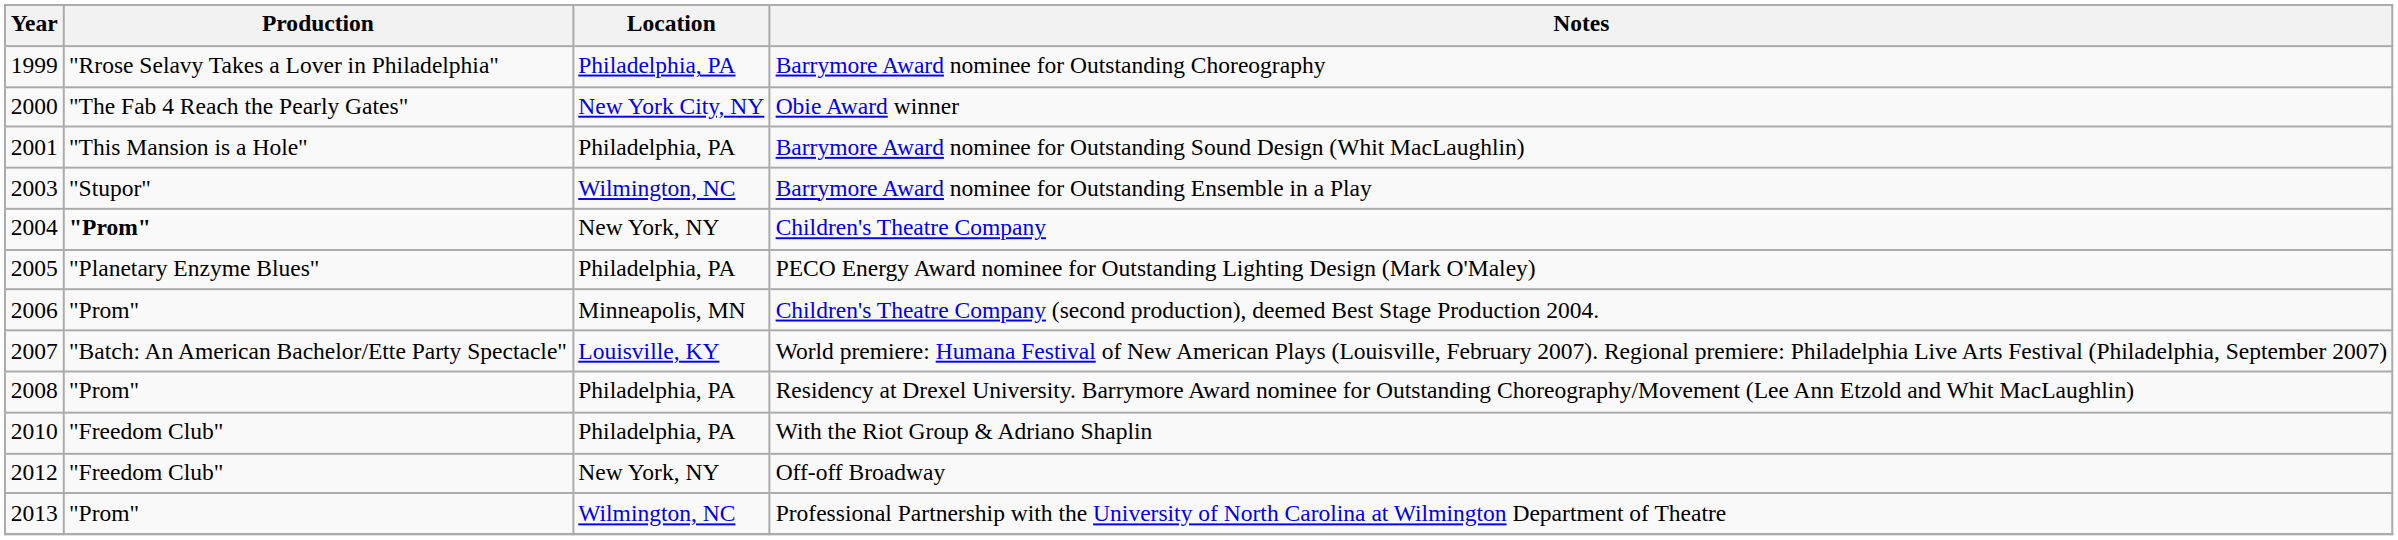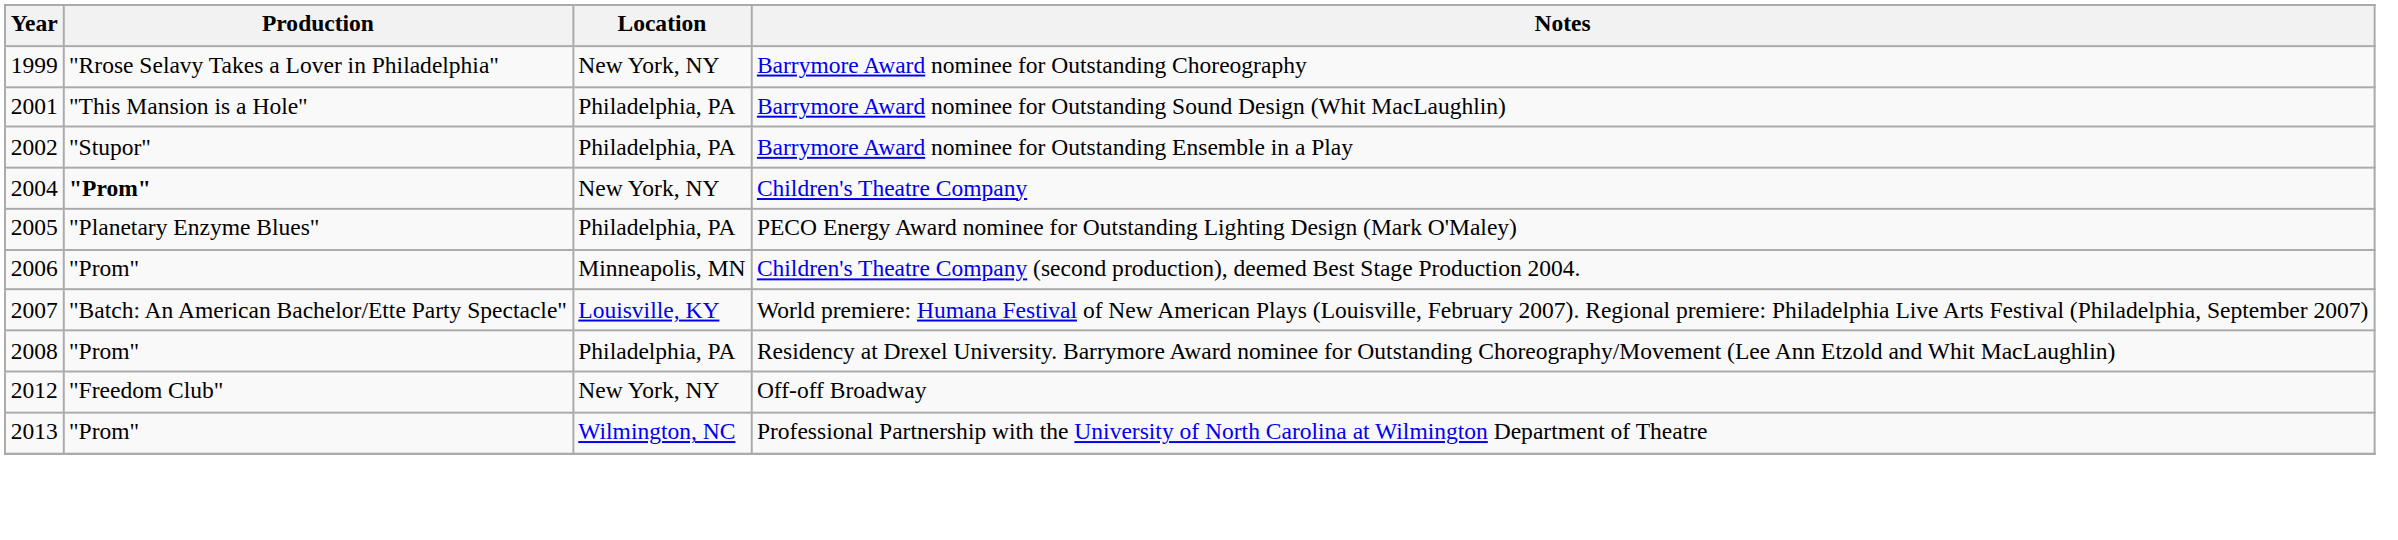 <table class="sortable wikitable" style="font-size:9pt">
 <tr>
 <th>Year</th>
 <th>Production</th>
 <th>Location</th>
 <th>Notes</th>
 </tr>
 <tr>
 <td>1999</td>
 <td>"Rrose Selavy Takes a Lover in Philadelphia"</td>
-<td><a href='#'>Philadelphia, PA</a></td>
+<td>New York, NY</td>
 <td><a href='#'>Barrymore Award</a> nominee for Outstanding Choreography</td>
-</tr>
-<tr>
-<td>2000</td>
-<td>"The Fab 4 Reach the Pearly Gates"</td>
-<td><a href='#'>New York City, NY</a></td>
-<td><a href='#'>Obie Award</a> winner</td>
 </tr>
 <tr>
 <td>2001</td>
 <td>"This Mansion is a Hole"</td>
 <td>Philadelphia, PA</td>
 <td><a href='#'>Barrymore Award</a> nominee for Outstanding Sound Design (Whit MacLaughlin)</td>
 </tr>
 <tr>
-<td>2003</td>
+<td>2002</td>
 <td>"Stupor"</td>
-<td><a href='#'>Wilmington, NC</a></td>
+<td>Philadelphia, PA</td>
 <td><a href='#'>Barrymore Award</a> nominee for Outstanding Ensemble in a Play</td>
 </tr>
 <tr>
 <td>2004</td>
 <td><strong>"Prom"</strong></td>
 <td>New York, NY</td>
 <td><a href='#'>Children's Theatre Company</a></td>
 </tr>
 <tr>
 <td>2005</td>
 <td>"Planetary Enzyme Blues"</td>
 <td>Philadelphia, PA</td>
 <td>PECO Energy Award nominee for Outstanding Lighting Design (Mark O'Maley)</td>
 </tr>
 <tr>
 <td>2006</td>
 <td>"Prom"</td>
 <td>Minneapolis, MN</td>
 <td><a href='#'>Children's Theatre Company</a> (second production), deemed Best Stage Production 2004.</td>
 </tr>
 <tr>
 <td>2007</td>
 <td>"Batch: An American Bachelor/Ette Party Spectacle"</td>
 <td><a href='#'>Louisville, KY</a></td>
 <td>World premiere: <a href='#'>Humana Festival</a> of New American Plays (Louisville, February 2007). Regional premiere: Philadelphia Live Arts Festival (Philadelphia, September 2007)</td>
 </tr>
 <tr>
 <td>2008</td>
 <td>"Prom"</td>
 <td>Philadelphia, PA</td>
 <td>Residency at Drexel University. Barrymore Award nominee for Outstanding Choreography/Movement (Lee Ann Etzold and Whit MacLaughlin)</td>
 </tr>
 <tr>
-<td>2010</td>
-<td>"Freedom Club"</td>
-<td>Philadelphia, PA</td>
-<td>With the Riot Group & Adriano Shaplin</td>
-</tr>
-<tr>
 <td>2012</td>
 <td>"Freedom Club"</td>
 <td>New York, NY</td>
 <td>Off-off Broadway</td>
 </tr>
 <tr>
 <td>2013</td>
 <td>"Prom"</td>
 <td><a href='#'>Wilmington, NC</a></td>
 <td>Professional Partnership with the <a href='#'>University of North Carolina at Wilmington</a> Department of Theatre</td>
 </tr>
 <tr>
 </tr>
 </table>
